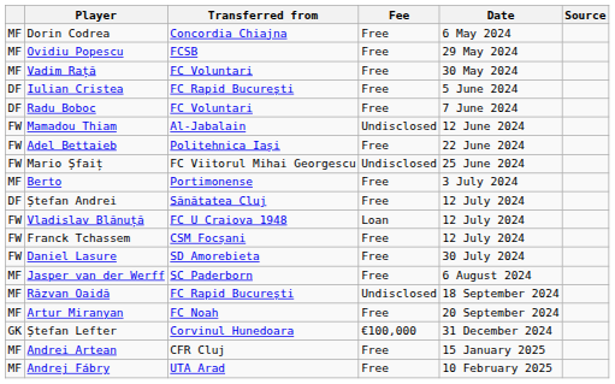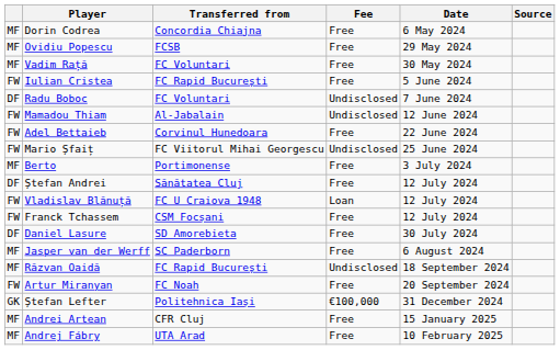 <table class="wikitable plainrowheaders sortable">
 <tr>
 <th></th>
 <th scope="col">Player</th>
 <th>Transferred from</th>
 <th style="width: 65px;">Fee</th>
 <th scope="col">Date</th>
 <th scope="col">Source</th>
 </tr>
 <tr>
 <td align="center">MF</td>
 <td> Dorin Codrea</td>
 <td> <a href='#'>Concordia Chiajna</a></td>
 <td>Free</td>
 <td>6 May 2024</td>
 <td></td>
 </tr>
 <tr>
 <td align="center">MF</td>
 <td> <a href='#'>Ovidiu Popescu</a></td>
 <td> <a href='#'>FCSB</a></td>
 <td>Free</td>
 <td>29 May 2024</td>
 <td></td>
 </tr>
 <tr>
 <td align="center">MF</td>
 <td> <a href='#'>Vadim Rață</a></td>
 <td> <a href='#'>FC Voluntari</a></td>
 <td>Free</td>
 <td>30 May 2024</td>
 <td></td>
 </tr>
 <tr>
-<td align="center">DF</td>
+<td align="center">FW</td>
 <td> <a href='#'>Iulian Cristea</a></td>
 <td> <a href='#'>FC Rapid București</a></td>
 <td>Free</td>
 <td>5 June 2024</td>
 <td></td>
 </tr>
 <tr>
 <td align="center">DF</td>
 <td> <a href='#'>Radu Boboc</a></td>
 <td> <a href='#'>FC Voluntari</a></td>
-<td>Free</td>
+<td>Undisclosed</td>
 <td>7 June 2024</td>
 <td></td>
 </tr>
 <tr>
 <td align="center">FW</td>
 <td> <a href='#'>Mamadou Thiam</a></td>
 <td> <a href='#'>Al-Jabalain</a></td>
 <td>Undisclosed</td>
 <td>12 June 2024</td>
 <td></td>
 </tr>
 <tr>
 <td align="center">FW</td>
 <td> <a href='#'>Adel Bettaieb</a></td>
-<td> <a href='#'>Politehnica Iași</a></td>
+<td> <a href='#'>Corvinul Hunedoara</a></td>
 <td>Free</td>
 <td>22 June 2024</td>
 </tr>
 <tr>
 <td align="center">FW</td>
 <td> Mario Șfaiț</td>
 <td> FC Viitorul Mihai Georgescu</td>
 <td>Undisclosed</td>
 <td>25 June 2024</td>
 <td></td>
 </tr>
 <tr>
 <td align="center">MF</td>
 <td> <a href='#'>Berto</a></td>
 <td> <a href='#'>Portimonense</a></td>
 <td>Free</td>
 <td>3 July 2024</td>
 <td></td>
 </tr>
 <tr>
 <td align="center">DF</td>
 <td> Ștefan Andrei</td>
 <td> <a href='#'>Sănătatea Cluj</a></td>
 <td>Free</td>
 <td>12 July 2024</td>
 <td></td>
 </tr>
 <tr>
 <td align="center">FW</td>
 <td> <a href='#'>Vladislav Blănuță</a></td>
 <td> <a href='#'>FC U Craiova 1948</a></td>
 <td>Loan</td>
 <td>12 July 2024</td>
 <td></td>
 </tr>
 <tr>
 <td align="center">FW</td>
 <td> Franck Tchassem</td>
 <td> <a href='#'>CSM Focșani</a></td>
 <td>Free</td>
 <td>12 July 2024</td>
 <td></td>
 </tr>
 <tr>
-<td align="center">FW</td>
+<td align="center">DF</td>
 <td> <a href='#'>Daniel Lasure</a></td>
 <td> <a href='#'>SD Amorebieta</a></td>
 <td>Free</td>
 <td>30 July 2024</td>
 <td></td>
 </tr>
 <tr>
 <td align="center">MF</td>
 <td> <a href='#'>Jasper van der Werff</a></td>
 <td> <a href='#'>SC Paderborn</a></td>
 <td>Free</td>
 <td>6 August 2024</td>
 <td></td>
 </tr>
 <tr>
 <td align="center">MF</td>
 <td> <a href='#'>Răzvan Oaidă</a></td>
 <td> <a href='#'>FC Rapid București</a></td>
 <td>Undisclosed</td>
 <td>18 September 2024</td>
 <td></td>
 </tr>
 <tr>
-<td>MF</td>
+<td align="center">FW</td>
 <td> <a href='#'>Artur Miranyan</a></td>
 <td> <a href='#'>FC Noah</a></td>
 <td>Free</td>
 <td>20 September 2024</td>
 <td></td>
 </tr>
 <tr>
 <td align="center">GK</td>
 <td> Ștefan Lefter</td>
-<td> <a href='#'>Corvinul Hunedoara</a></td>
+<td> <a href='#'>Politehnica Iași</a></td>
 <td>€100,000</td>
 <td>31 December 2024</td>
 <td></td>
 </tr>
 <tr>
 <td align="center">MF</td>
 <td> <a href='#'>Andrei Artean</a></td>
 <td> CFR Cluj</td>
 <td>Free</td>
 <td>15 January 2025</td>
 <td></td>
 </tr>
 <tr>
 <td>MF</td>
 <td> <a href='#'>Andrej Fábry</a></td>
 <td> <a href='#'>UTA Arad</a></td>
 <td>Free</td>
 <td>10 February 2025</td>
 <td></td>
 </tr>
 </table>
